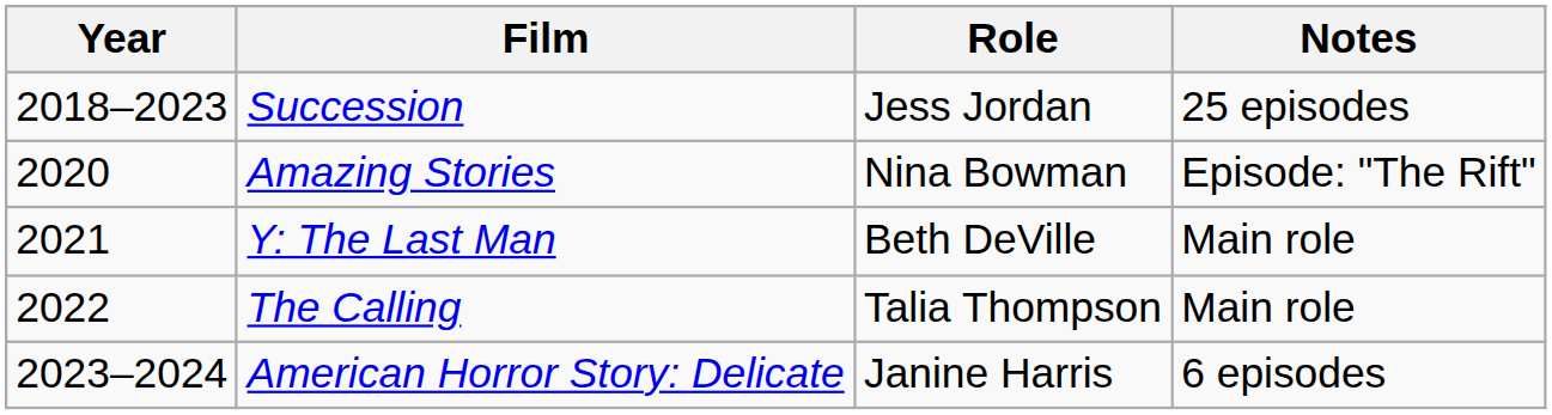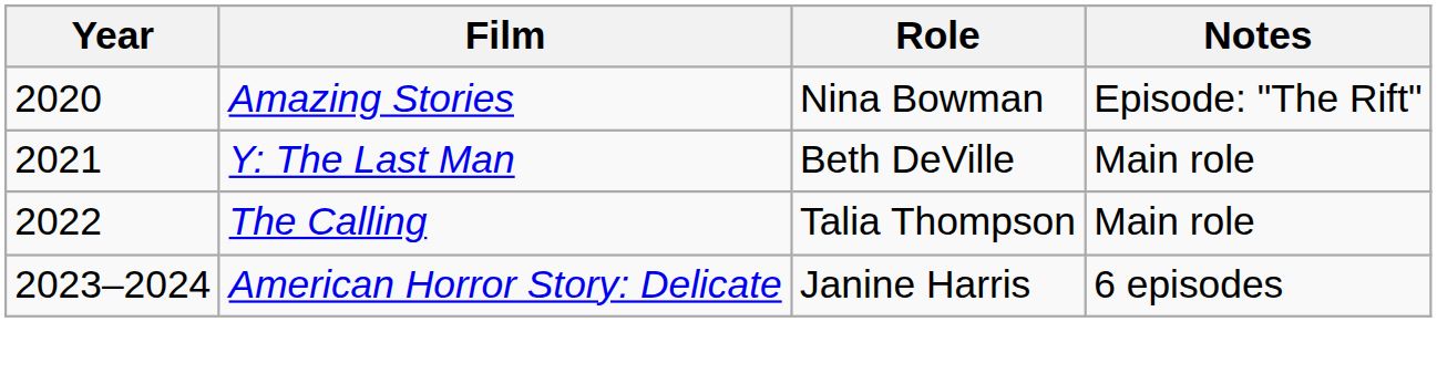 <table class="wikitable">
 <tr>
 <th>Year</th>
 <th>Film</th>
 <th>Role</th>
 <th class="unsortable">Notes</th>
-</tr>
-<tr>
-<td>2018–2023</td>
-<td><em><a href='#'>Succession</a></em></td>
-<td>Jess Jordan</td>
-<td>25 episodes</td>
 </tr>
 <tr>
 <td>2020</td>
 <td><em><a href='#'>Amazing Stories</a></em></td>
 <td>Nina Bowman</td>
 <td>Episode: "The Rift"</td>
 </tr>
 <tr>
 <td>2021</td>
 <td><em><a href='#'>Y: The Last Man</a></em></td>
 <td>Beth DeVille</td>
 <td>Main role</td>
 </tr>
 <tr>
 <td>2022</td>
 <td><em><a href='#'>The Calling</a></em></td>
 <td>Talia Thompson</td>
 <td>Main role</td>
 </tr>
 <tr>
 <td>2023–2024</td>
 <td><em><a href='#'>American Horror Story: Delicate</a></em></td>
 <td>Janine Harris</td>
 <td>6 episodes</td>
 </tr>
 </table>
